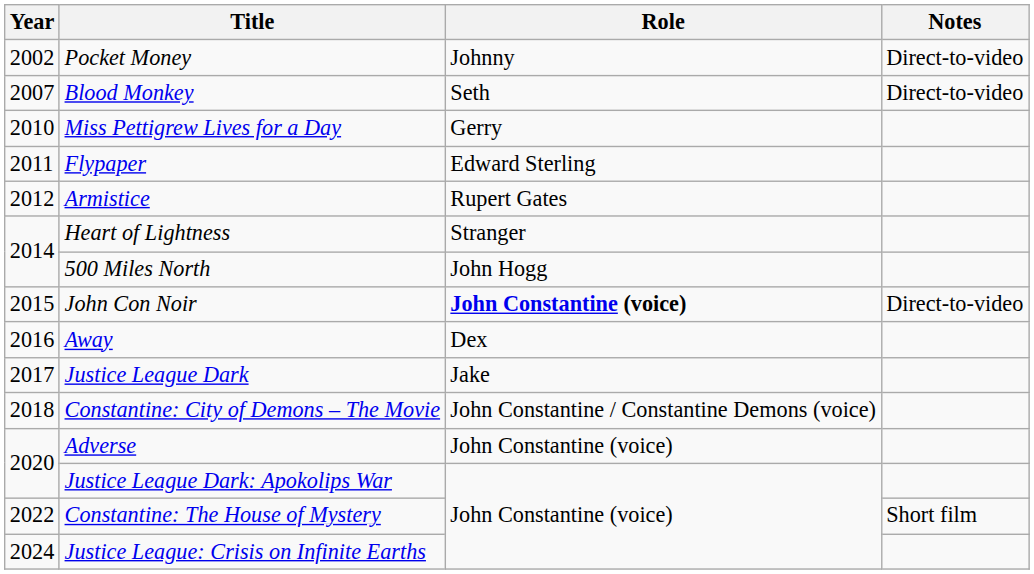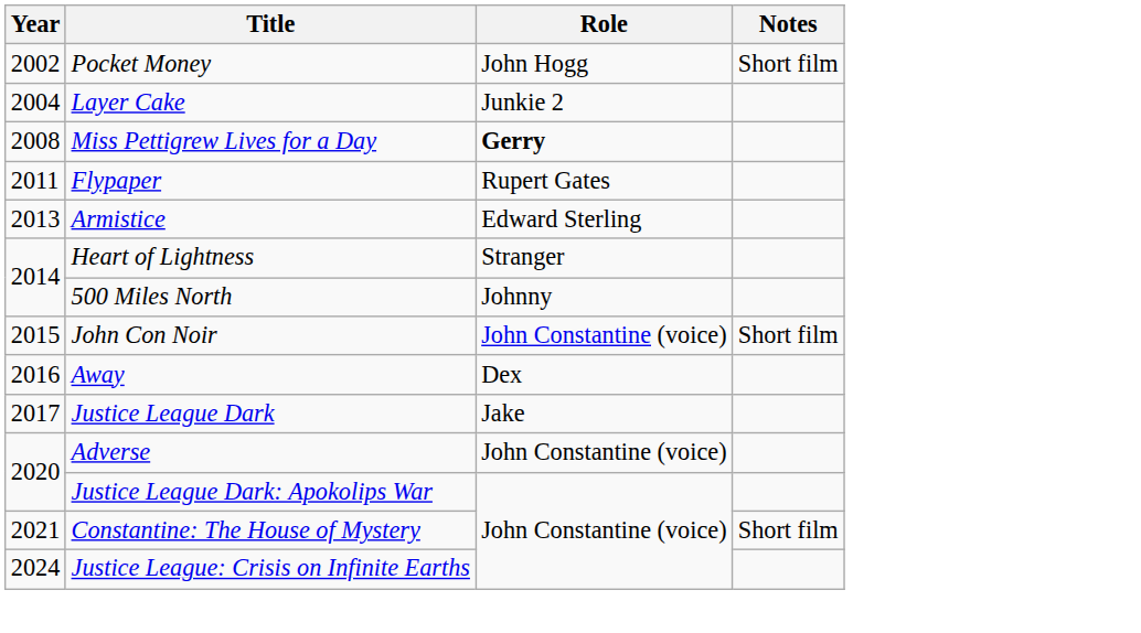 <table class="wikitable sortable">
 <tr>
 <th>Year</th>
 <th>Title</th>
 <th>Role</th>
 <th class="unsortable">Notes</th>
 </tr>
 <tr>
 <td>2002</td>
 <td><em>Pocket Money</em></td>
-<td>Johnny</td>
-<td>Direct-to-video</td>
+<td>John Hogg</td>
+<td>Short film</td>
 </tr>
 <tr>
-<td>2007</td>
-<td><em><a href='#'>Blood Monkey</a></em></td>
-<td>Seth</td>
-<td>Direct-to-video</td>
+<td>2004</td>
+<td><em><a href='#'>Layer Cake</a></em></td>
+<td>Junkie 2</td>
+<td></td>
 </tr>
 <tr>
-<td>2010</td>
+<td>2008</td>
 <td><em><a href='#'>Miss Pettigrew Lives for a Day</a></em></td>
-<td>Gerry</td>
+<td><strong>Gerry</strong></td>
 <td></td>
 </tr>
 <tr>
 <td>2011</td>
 <td><em><a href='#'>Flypaper</a></em></td>
-<td>Edward Sterling</td>
+<td>Rupert Gates</td>
 <td></td>
 </tr>
 <tr>
-<td>2012</td>
+<td>2013</td>
 <td><em><a href='#'>Armistice</a></em></td>
-<td>Rupert Gates</td>
+<td>Edward Sterling</td>
 <td></td>
 </tr>
 <tr>
 <td rowspan="2">2014</td>
 <td><em>Heart of Lightness</em></td>
 <td>Stranger</td>
 <td></td>
 </tr>
 <tr>
 <td><em>500 Miles North</em></td>
-<td>John Hogg</td>
+<td>Johnny</td>
 <td></td>
 </tr>
 <tr>
 <td>2015</td>
 <td><em>John Con Noir</em></td>
-<td><strong><a href='#'>John Constantine</a> (voice)</strong></td>
-<td>Direct-to-video</td>
+<td><a href='#'>John Constantine</a> (voice)</td>
+<td>Short film</td>
 </tr>
 <tr>
 <td>2016</td>
 <td><em><a href='#'>Away</a></em></td>
 <td>Dex</td>
 <td></td>
 </tr>
 <tr>
 <td>2017</td>
 <td><em><a href='#'>Justice League Dark</a></em></td>
 <td>Jake</td>
 <td></td>
 </tr>
 <tr>
-<td>2018</td>
-<td><em><a href='#'>Constantine: City of Demons – The Movie</a></em></td>
-<td>John Constantine / Constantine Demons (voice)</td>
-<td></td>
-</tr>
-<tr>
 <td rowspan="2">2020</td>
 <td><em><a href='#'>Adverse</a></em></td>
 <td>John Constantine (voice)</td>
 <td></td>
 </tr>
 <tr>
 <td><em><a href='#'>Justice League Dark: Apokolips War</a></em></td>
 <td rowspan="3">John Constantine (voice)</td>
 <td></td>
 </tr>
 <tr>
-<td>2022</td>
+<td>2021</td>
 <td><em><a href='#'>Constantine: The House of Mystery</a></em></td>
 <td>Short film</td>
 </tr>
 <tr>
 <td>2024</td>
 <td><em><a href='#'>Justice League: Crisis on Infinite Earths</a></em></td>
 <td></td>
 </tr>
 </table>
